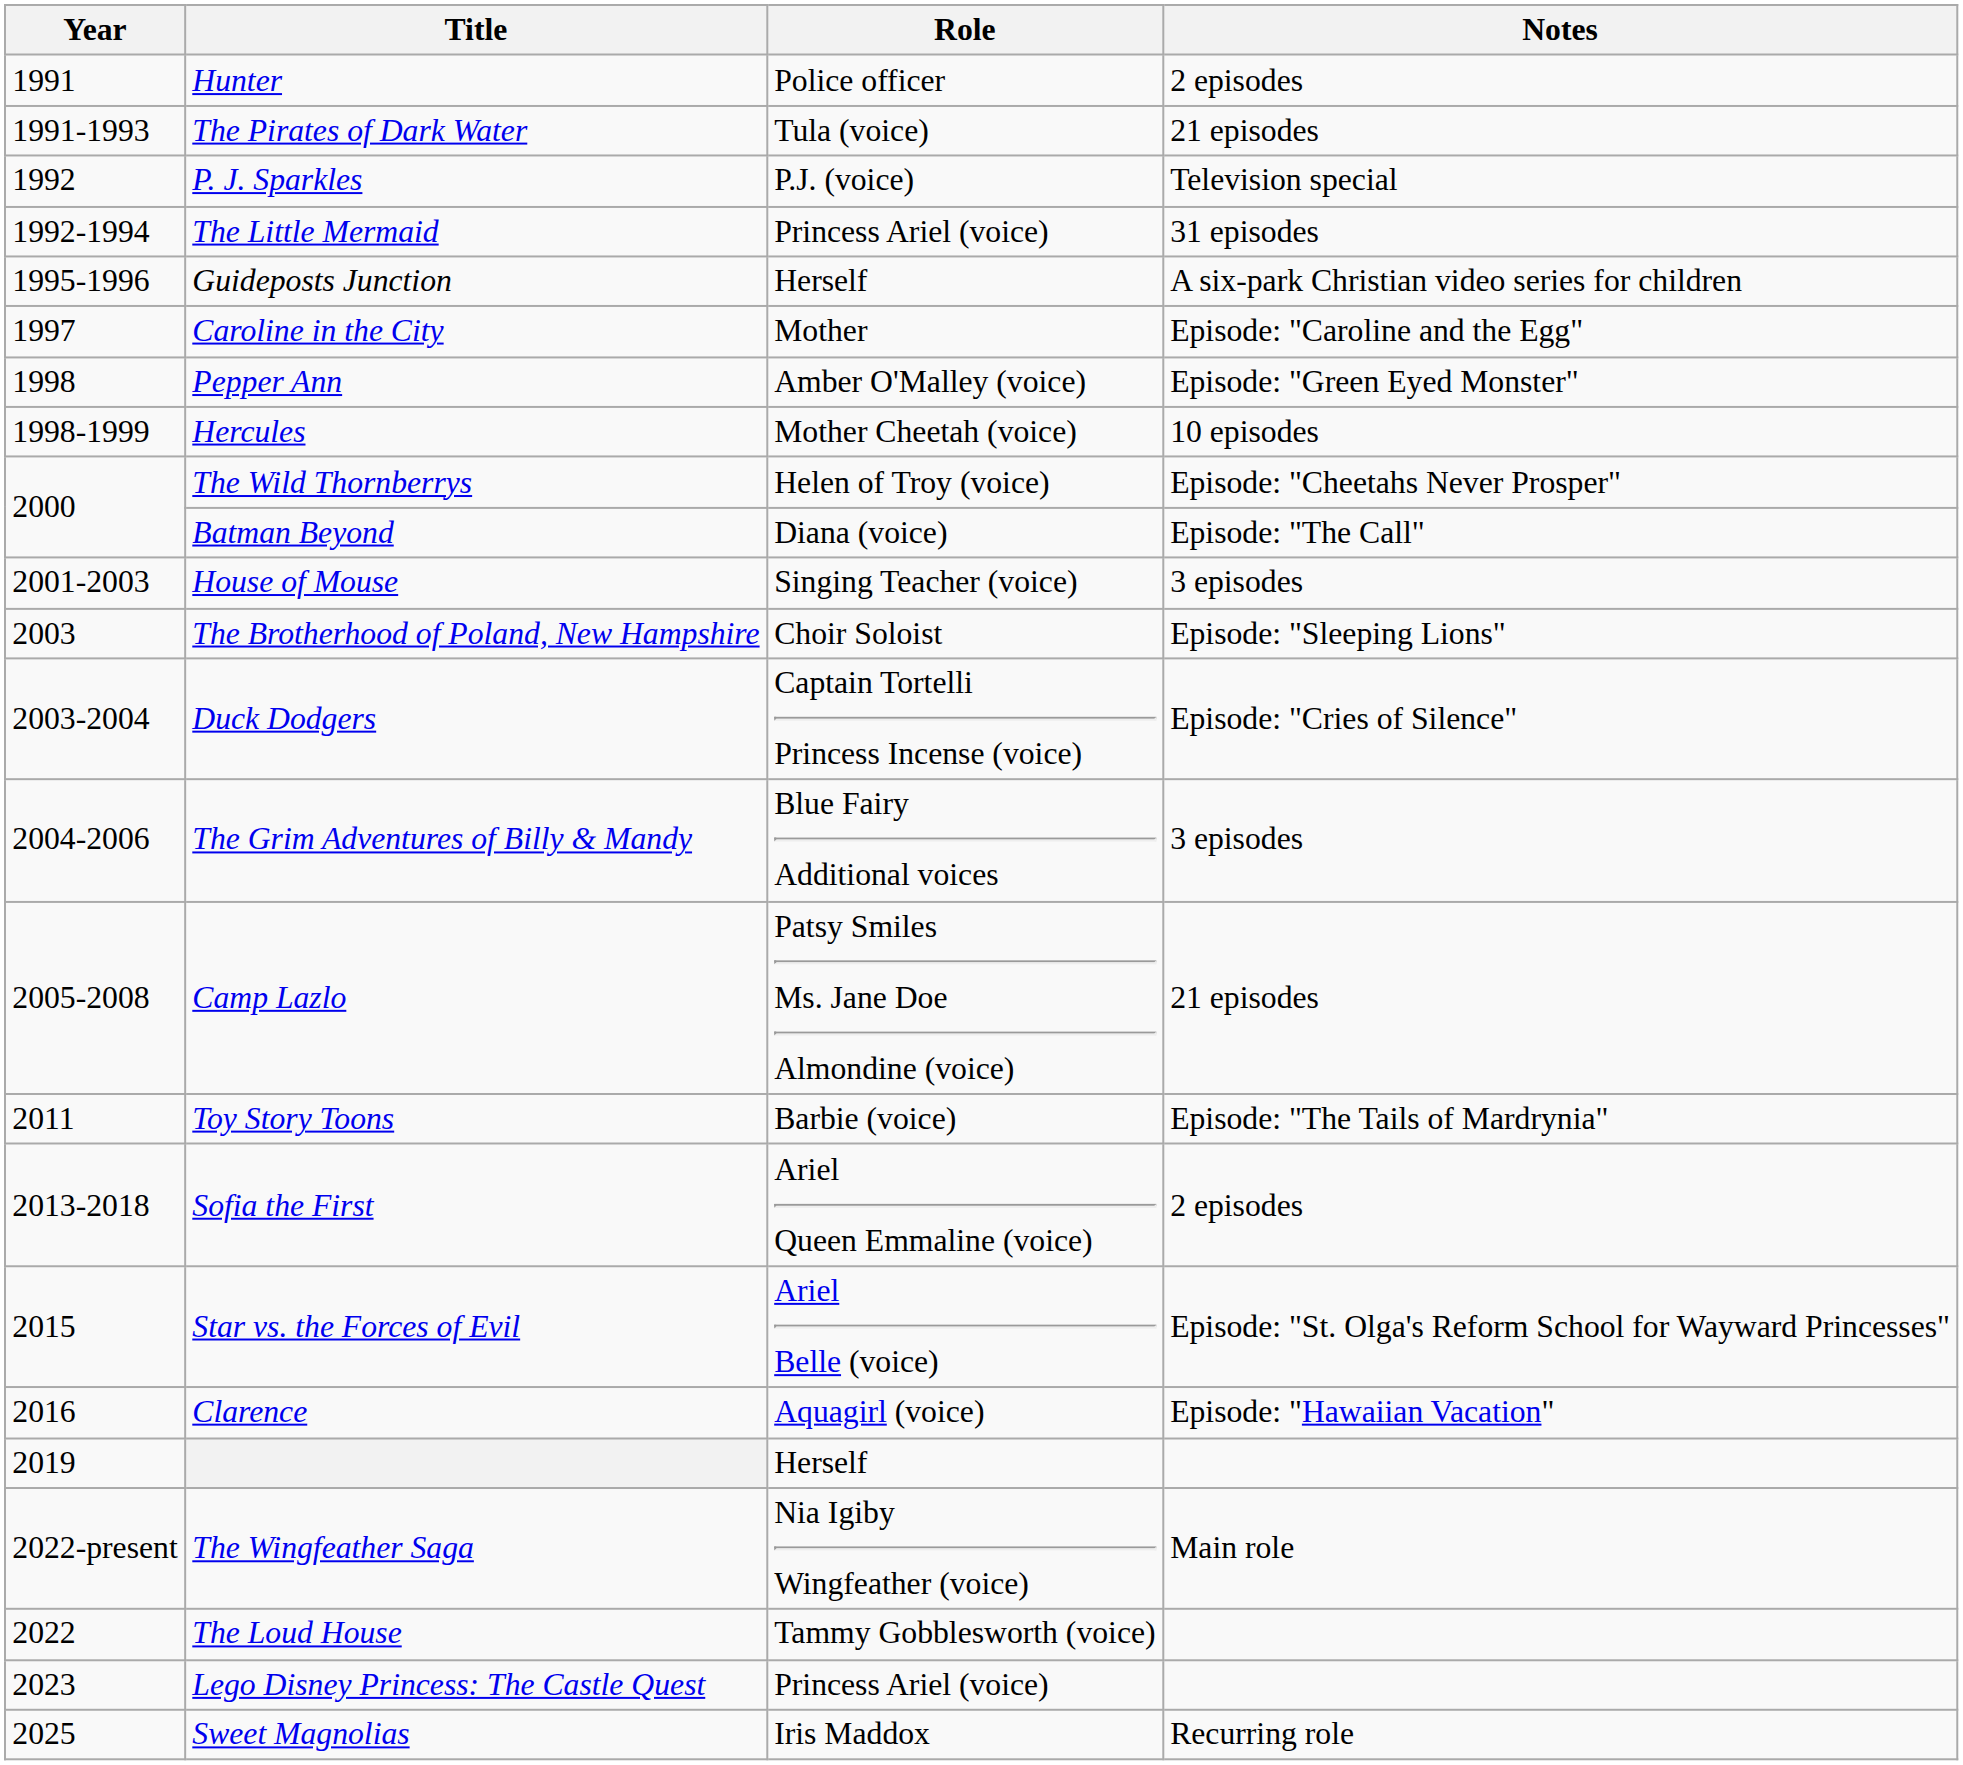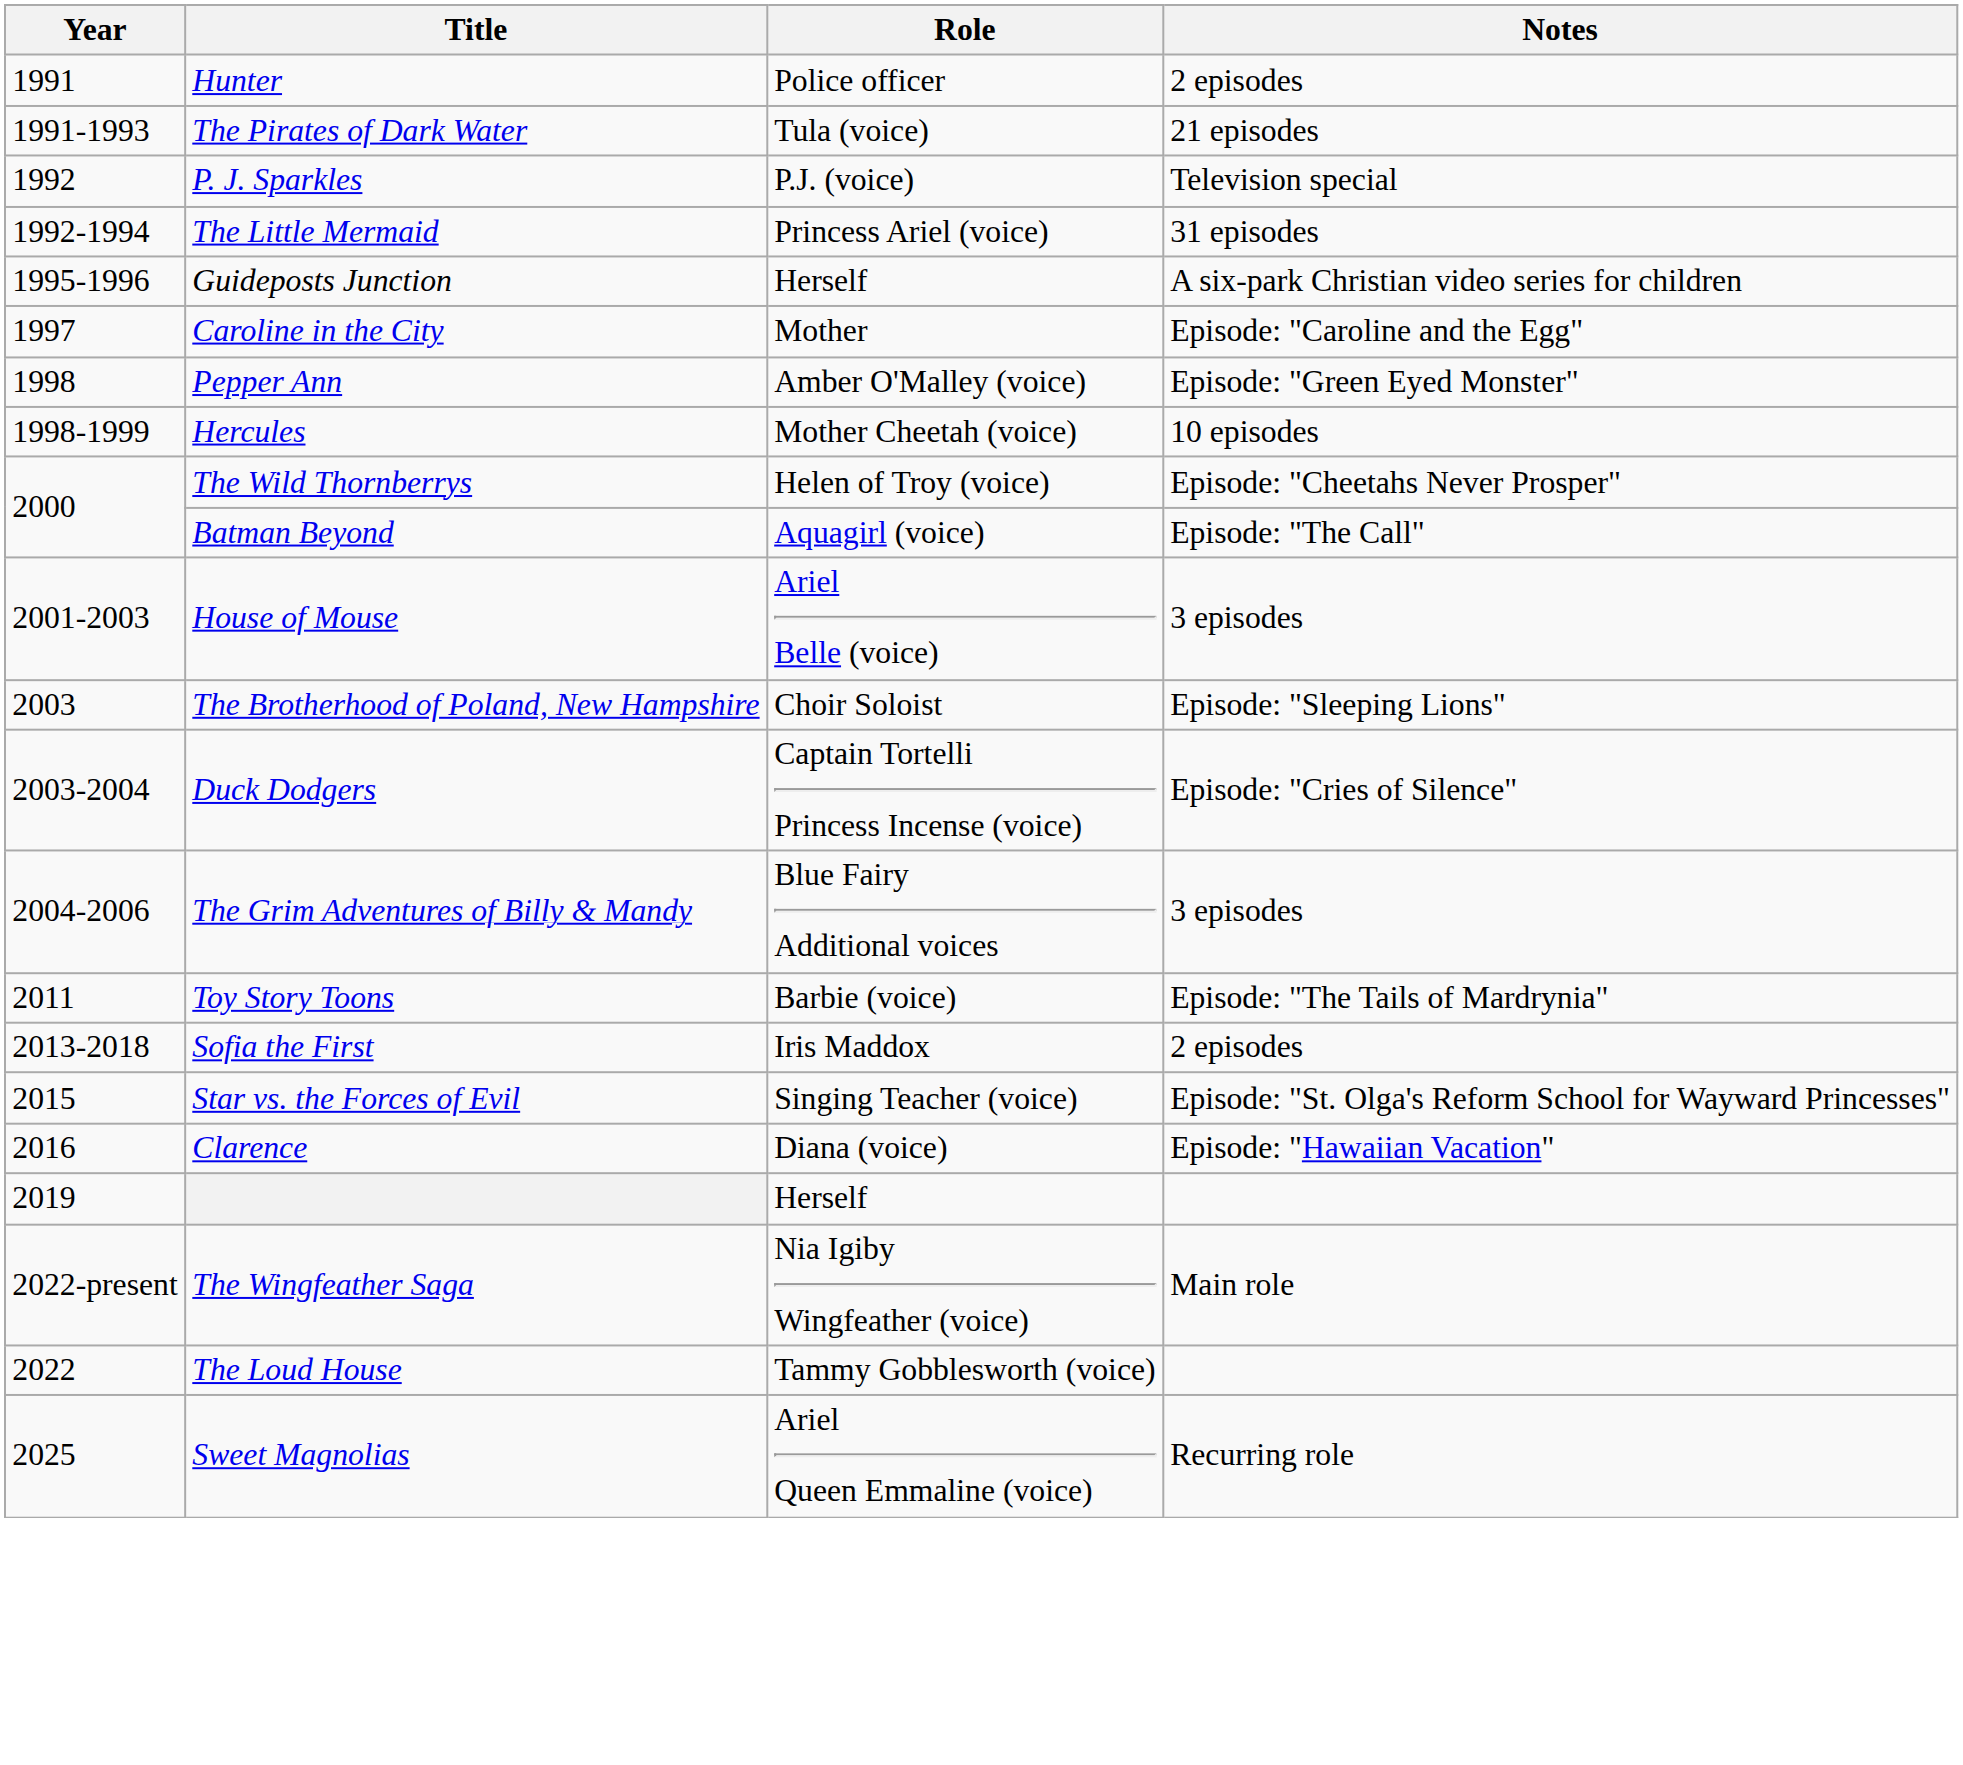 <table class="wikitable plainrowheaders">
 <tr>
 <th scope="col">Year</th>
 <th scope="col">Title</th>
 <th scope="col">Role</th>
 <th scope="col" class="unsortable">Notes</th>
 </tr>
 <tr>
 <td>1991</td>
 <td><em><a href='#'>Hunter</a></em></td>
 <td>Police officer</td>
 <td>2 episodes</td>
 </tr>
 <tr>
 <td>1991-1993</td>
 <td><em><a href='#'>The Pirates of Dark Water</a></em></td>
 <td>Tula (voice)</td>
 <td>21 episodes</td>
 </tr>
 <tr>
 <td>1992</td>
 <td><em><a href='#'>P. J. Sparkles</a></em></td>
 <td>P.J. (voice)</td>
 <td>Television special</td>
 </tr>
 <tr>
 <td>1992-1994</td>
 <td><em><a href='#'>The Little Mermaid</a></em></td>
 <td>Princess Ariel (voice)</td>
 <td>31 episodes</td>
 </tr>
 <tr>
 <td>1995-1996</td>
 <td><em>Guideposts Junction</em></td>
 <td>Herself</td>
 <td>A six-park Christian video series for children</td>
 </tr>
 <tr>
 <td>1997</td>
 <td><em><a href='#'>Caroline in the City</a></em></td>
 <td>Mother</td>
 <td>Episode: "Caroline and the Egg"</td>
 </tr>
 <tr>
 <td>1998</td>
 <td><em><a href='#'>Pepper Ann</a></em></td>
 <td>Amber O'Malley (voice)</td>
 <td>Episode: "Green Eyed Monster"</td>
 </tr>
 <tr>
 <td>1998-1999</td>
 <td><em><a href='#'>Hercules</a></em></td>
 <td>Mother Cheetah (voice)</td>
 <td>10 episodes</td>
 </tr>
 <tr>
 <td rowspan="2">2000</td>
 <td><em><a href='#'>The Wild Thornberrys</a></em></td>
 <td>Helen of Troy (voice)</td>
 <td>Episode: "Cheetahs Never Prosper"</td>
 </tr>
 <tr>
 <td><em><a href='#'>Batman Beyond</a></em></td>
-<td>Diana (voice)</td>
+<td><a href='#'>Aquagirl</a> (voice)</td>
 <td>Episode: "The Call"</td>
 </tr>
 <tr>
 <td>2001-2003</td>
 <td><em><a href='#'>House of Mouse</a></em></td>
-<td>Singing Teacher (voice)</td>
+<td><a href='#'>Ariel</a><hr><a href='#'>Belle</a> (voice)</td>
 <td>3 episodes</td>
 </tr>
 <tr>
 <td>2003</td>
 <td><em><a href='#'>The Brotherhood of Poland, New Hampshire</a></em></td>
 <td>Choir Soloist</td>
 <td>Episode: "Sleeping Lions"</td>
 </tr>
 <tr>
 <td>2003-2004</td>
 <td><em><a href='#'>Duck Dodgers</a></em></td>
 <td>Captain Tortelli<hr>Princess Incense (voice)</td>
 <td>Episode: "Cries of Silence"</td>
 </tr>
 <tr>
 <td>2004-2006</td>
 <td><em><a href='#'>The Grim Adventures of Billy & Mandy</a></em></td>
 <td>Blue Fairy<hr>Additional voices</td>
 <td>3 episodes</td>
 </tr>
 <tr>
-<td>2005-2008</td>
-<td><em><a href='#'>Camp Lazlo</a></em></td>
-<td>Patsy Smiles<hr>Ms. Jane Doe<hr>Almondine (voice)</td>
-<td>21 episodes</td>
-</tr>
-<tr>
 <td>2011</td>
 <td><em><a href='#'>Toy Story Toons</a></em></td>
 <td>Barbie (voice)</td>
 <td>Episode: "The Tails of Mardrynia"</td>
 </tr>
 <tr>
 <td>2013-2018</td>
 <td><em><a href='#'>Sofia the First</a></em></td>
-<td>Ariel<hr>Queen Emmaline (voice)</td>
+<td>Iris Maddox</td>
 <td>2 episodes</td>
 </tr>
 <tr>
 <td>2015</td>
 <td><em><a href='#'>Star vs. the Forces of Evil</a></em></td>
-<td><a href='#'>Ariel</a><hr><a href='#'>Belle</a> (voice)</td>
+<td>Singing Teacher (voice)</td>
 <td>Episode: "St. Olga's Reform School for Wayward Princesses"</td>
 </tr>
 <tr>
 <td>2016</td>
 <td><em><a href='#'>Clarence</a></em></td>
-<td><a href='#'>Aquagirl</a> (voice)</td>
+<td>Diana (voice)</td>
 <td>Episode: "<a href='#'>Hawaiian Vacation</a>"</td>
 </tr>
 <tr>
 <td>2019</td>
 <th scope="row"><em></em></th>
 <td>Herself</td>
 <td></td>
 </tr>
 <tr>
 <td>2022-present</td>
 <td><em><a href='#'>The Wingfeather Saga</a></em></td>
 <td>Nia Igiby<hr>Wingfeather (voice)</td>
 <td>Main role</td>
 </tr>
 <tr>
 <td>2022</td>
 <td><em><a href='#'>The Loud House</a></em></td>
 <td>Tammy Gobblesworth (voice)</td>
 <td></td>
 </tr>
 <tr>
-<td>2023</td>
-<td><em><a href='#'>Lego Disney Princess: The Castle Quest</a></em></td>
-<td>Princess Ariel (voice)</td>
-<td></td>
-</tr>
-<tr>
 <td>2025</td>
 <td><em><a href='#'>Sweet Magnolias</a></em></td>
-<td>Iris Maddox</td>
+<td>Ariel<hr>Queen Emmaline (voice)</td>
 <td>Recurring role</td>
 </tr>
 </table>
